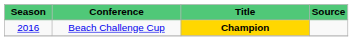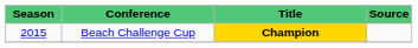 <table class="wikitable">
 <tr>
 <th width=70px style="background: #50C878; color: black; text-align: center"><strong>Season</strong></th>
 <th width=200px style="background: #50C878; color: black"><strong>Conference</strong></th>
 <th width=200px style="background: #50C878; color: black"><strong>Title</strong></th>
 <th width=50px style="background: #50C878; color: black"><strong>Source</strong></th>
 </tr>
 <tr align=center>
-<td><a href='#'>2016</a></td>
+<td><a href='#'>2015</a></td>
 <td><a href='#'>Beach Challenge Cup</a></td>
 <td style="background:gold;"><strong>Champion</strong></td>
 <td></td>
 </tr>
 <tr>
 </tr>
 </table>
